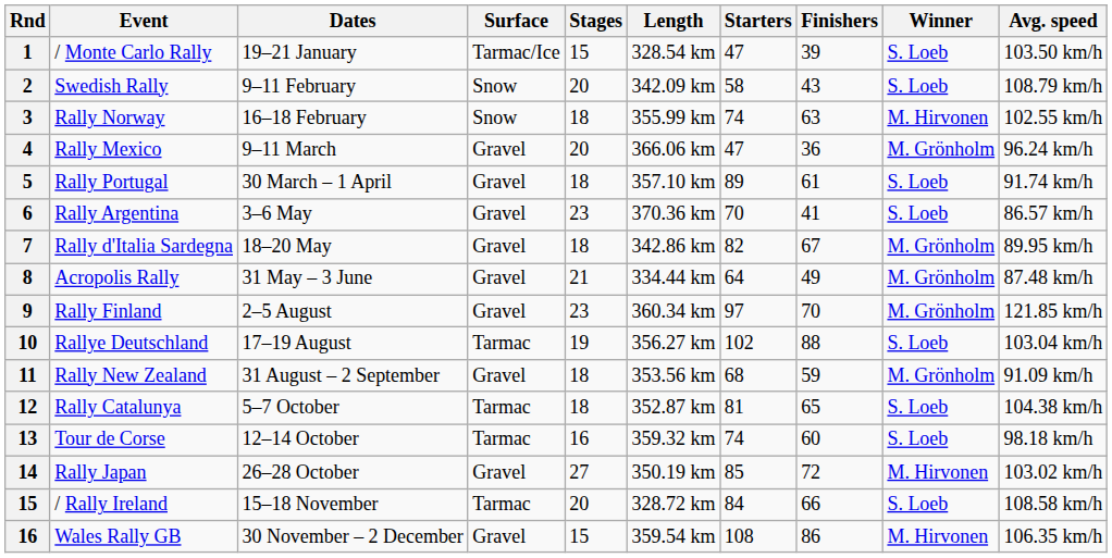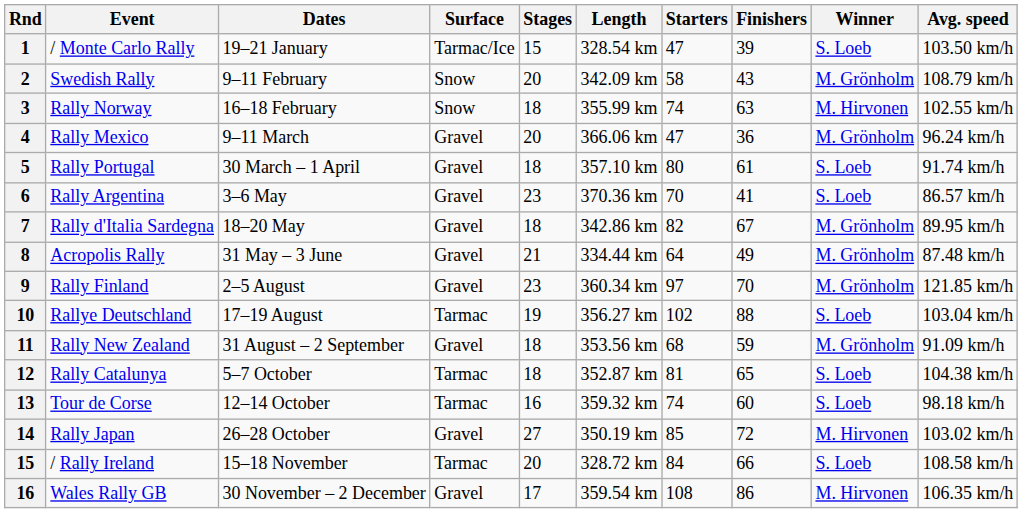 <table class="wikitable sortable" style="font-size:85%;" align=center>
 <tr>
 <th>Rnd</th>
 <th>Event</th>
 <th>Dates</th>
 <th>Surface</th>
 <th>Stages</th>
 <th>Length</th>
 <th>Starters</th>
 <th>Finishers</th>
 <th>Winner</th>
 <th>Avg. speed</th>
 </tr>
 <tr>
 <th>1</th>
 <td nowrap>/ <a href='#'>Monte Carlo Rally</a></td>
 <td>19–21 January</td>
 <td>Tarmac/Ice</td>
 <td>15</td>
 <td>328.54 km</td>
 <td>47</td>
 <td>39</td>
 <td> <a href='#'>S. Loeb</a></td>
 <td>103.50 km/h</td>
 </tr>
 <tr>
 <th>2</th>
 <td> <a href='#'>Swedish Rally</a></td>
 <td>9–11 February</td>
 <td>Snow</td>
 <td>20</td>
 <td>342.09 km</td>
 <td>58</td>
 <td>43</td>
-<td> <a href='#'>S. Loeb</a></td>
+<td> <a href='#'>M. Grönholm</a></td>
 <td>108.79 km/h</td>
 </tr>
 <tr>
 <th>3</th>
 <td> <a href='#'>Rally Norway</a></td>
 <td>16–18 February</td>
 <td>Snow</td>
 <td>18</td>
 <td>355.99 km</td>
 <td>74</td>
 <td>63</td>
 <td> <a href='#'>M. Hirvonen</a></td>
 <td>102.55 km/h</td>
 </tr>
 <tr>
 <th>4</th>
 <td> <a href='#'>Rally Mexico</a></td>
 <td>9–11 March</td>
 <td>Gravel</td>
 <td>20</td>
 <td>366.06 km</td>
 <td>47</td>
 <td>36</td>
 <td> <a href='#'>M. Grönholm</a></td>
 <td>96.24 km/h</td>
 </tr>
 <tr>
 <th>5</th>
 <td> <a href='#'>Rally Portugal</a></td>
 <td>30 March – 1 April</td>
 <td>Gravel</td>
 <td>18</td>
 <td>357.10 km</td>
-<td>89</td>
+<td>80</td>
 <td>61</td>
 <td> <a href='#'>S. Loeb</a></td>
 <td>91.74 km/h</td>
 </tr>
 <tr>
 <th>6</th>
 <td> <a href='#'>Rally Argentina</a></td>
 <td>3–6 May</td>
 <td>Gravel</td>
 <td>23</td>
 <td>370.36 km</td>
 <td>70</td>
 <td>41</td>
 <td> <a href='#'>S. Loeb</a></td>
 <td>86.57 km/h</td>
 </tr>
 <tr>
 <th>7</th>
 <td> <a href='#'>Rally d'Italia Sardegna</a></td>
 <td>18–20 May</td>
 <td>Gravel</td>
 <td>18</td>
 <td>342.86 km</td>
 <td>82</td>
 <td>67</td>
 <td> <a href='#'>M. Grönholm</a></td>
 <td>89.95 km/h</td>
 </tr>
 <tr>
 <th>8</th>
 <td> <a href='#'>Acropolis Rally</a></td>
 <td>31 May – 3 June</td>
 <td>Gravel</td>
 <td>21</td>
 <td>334.44 km</td>
 <td>64</td>
 <td>49</td>
 <td> <a href='#'>M. Grönholm</a></td>
 <td>87.48 km/h</td>
 </tr>
 <tr>
 <th>9</th>
 <td> <a href='#'>Rally Finland</a></td>
 <td>2–5 August</td>
 <td>Gravel</td>
 <td>23</td>
 <td>360.34 km</td>
 <td>97</td>
 <td>70</td>
 <td> <a href='#'>M. Grönholm</a></td>
 <td>121.85 km/h</td>
 </tr>
 <tr>
 <th>10</th>
 <td> <a href='#'>Rallye Deutschland</a></td>
 <td>17–19 August</td>
 <td>Tarmac</td>
 <td>19</td>
 <td>356.27 km</td>
 <td>102</td>
 <td>88</td>
 <td> <a href='#'>S. Loeb</a></td>
 <td>103.04 km/h</td>
 </tr>
 <tr>
 <th>11</th>
 <td> <a href='#'>Rally New Zealand</a></td>
 <td>31 August – 2 September</td>
 <td>Gravel</td>
 <td>18</td>
 <td>353.56 km</td>
 <td>68</td>
 <td>59</td>
 <td> <a href='#'>M. Grönholm</a></td>
 <td>91.09 km/h</td>
 </tr>
 <tr>
 <th>12</th>
 <td> <a href='#'>Rally Catalunya</a></td>
 <td>5–7 October</td>
 <td>Tarmac</td>
 <td>18</td>
 <td>352.87 km</td>
 <td>81</td>
 <td>65</td>
 <td> <a href='#'>S. Loeb</a></td>
 <td>104.38 km/h</td>
 </tr>
 <tr>
 <th>13</th>
 <td> <a href='#'>Tour de Corse</a></td>
 <td>12–14 October</td>
 <td>Tarmac</td>
 <td>16</td>
 <td>359.32 km</td>
 <td>74</td>
 <td>60</td>
 <td> <a href='#'>S. Loeb</a></td>
 <td>98.18 km/h</td>
 </tr>
 <tr>
 <th>14</th>
 <td> <a href='#'>Rally Japan</a></td>
 <td>26–28 October</td>
 <td>Gravel</td>
 <td>27</td>
 <td>350.19 km</td>
 <td>85</td>
 <td>72</td>
 <td> <a href='#'>M. Hirvonen</a></td>
 <td>103.02 km/h</td>
 </tr>
 <tr>
 <th>15</th>
 <td>/ <a href='#'>Rally Ireland</a></td>
 <td>15–18 November</td>
 <td>Tarmac</td>
 <td>20</td>
 <td>328.72 km</td>
 <td>84</td>
 <td>66</td>
 <td> <a href='#'>S. Loeb</a></td>
 <td>108.58 km/h</td>
 </tr>
 <tr>
 <th>16</th>
 <td> <a href='#'>Wales Rally GB</a></td>
 <td nowrap>30 November – 2 December</td>
 <td>Gravel</td>
-<td>15</td>
+<td>17</td>
 <td>359.54 km</td>
 <td>108</td>
 <td>86</td>
 <td> <a href='#'>M. Hirvonen</a></td>
 <td>106.35 km/h</td>
 </tr>
 </table>
